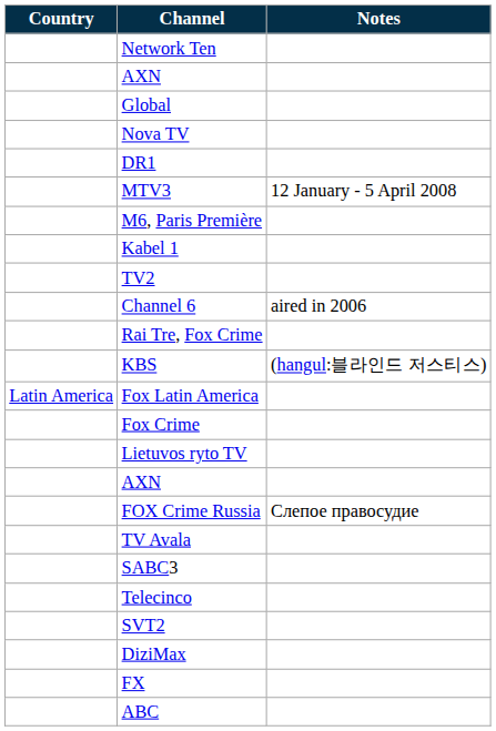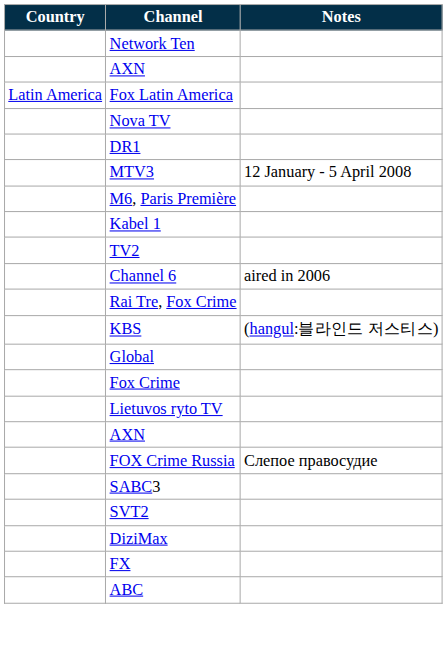 <table class="wikitable" style="background-color: #ffffff;">
 <tr>
 <th style="background-color: #032f48; color: #ffffff;">Country</th>
 <th style="background-color: #032f48; color: #ffffff;">Channel</th>
 <th style="background-color: #032f48; color: #ffffff;">Notes</th>
 </tr>
 <tr>
 <td></td>
 <td><a href='#'>Network Ten</a></td>
 <td></td>
 </tr>
 <tr>
 <td></td>
 <td><a href='#'>AXN</a></td>
 <td></td>
 </tr>
 <tr>
-<td></td>
-<td><a href='#'>Global</a></td>
+<td> <a href='#'>Latin America</a></td>
+<td><a href='#'>Fox Latin America</a></td>
 <td></td>
 </tr>
 <tr>
 <td></td>
 <td><a href='#'>Nova TV</a></td>
 <td></td>
 </tr>
 <tr>
 <td></td>
 <td><a href='#'>DR1</a></td>
 <td></td>
 </tr>
 <tr>
 <td></td>
 <td><a href='#'>MTV3</a></td>
 <td>12 January - 5  April 2008</td>
 </tr>
 <tr>
 <td></td>
 <td><a href='#'>M6</a>, <a href='#'>Paris Première</a></td>
 <td></td>
 </tr>
 <tr>
 <td></td>
 <td><a href='#'>Kabel 1</a></td>
 <td></td>
 </tr>
 <tr>
 <td></td>
 <td><a href='#'>TV2</a></td>
 <td></td>
 </tr>
 <tr>
 <td></td>
 <td><a href='#'>Channel 6</a></td>
 <td>aired in 2006</td>
 </tr>
 <tr>
 <td></td>
 <td><a href='#'>Rai Tre</a>, <a href='#'>Fox Crime</a></td>
 <td></td>
 </tr>
 <tr>
 <td></td>
 <td><a href='#'>KBS</a></td>
 <td>(<a href='#'>hangul</a>:블라인드 저스티스)</td>
 </tr>
 <tr>
-<td> <a href='#'>Latin America</a></td>
-<td><a href='#'>Fox Latin America</a></td>
+<td></td>
+<td><a href='#'>Global</a></td>
 <td></td>
 </tr>
 <tr>
 <td></td>
 <td><a href='#'>Fox Crime</a></td>
 <td></td>
 </tr>
 <tr>
 <td></td>
 <td><a href='#'>Lietuvos ryto TV</a></td>
 <td></td>
 </tr>
 <tr>
 <td></td>
 <td><a href='#'>AXN</a></td>
 <td></td>
 </tr>
 <tr>
 <td></td>
 <td><a href='#'>FOX Crime Russia</a></td>
 <td>Слепое правосудие</td>
 </tr>
 <tr>
 <td></td>
-<td><a href='#'>TV Avala</a></td>
-<td></td>
-</tr>
-<tr>
-<td></td>
 <td><a href='#'>SABC</a>3</td>
-<td></td>
-</tr>
-<tr>
-<td></td>
-<td><a href='#'>Telecinco</a></td>
 <td></td>
 </tr>
 <tr>
 <td></td>
 <td><a href='#'>SVT2</a></td>
 <td></td>
 </tr>
 <tr>
 <td></td>
 <td><a href='#'>DiziMax</a></td>
 <td></td>
 </tr>
 <tr>
 <td></td>
 <td><a href='#'>FX</a></td>
 <td></td>
 </tr>
 <tr>
 <td></td>
 <td><a href='#'>ABC</a></td>
 <td></td>
 </tr>
 </table>
